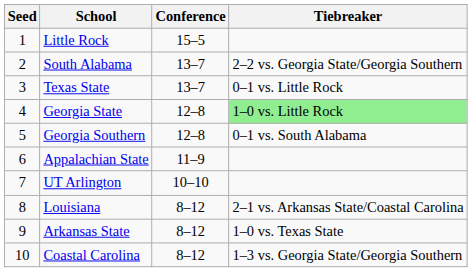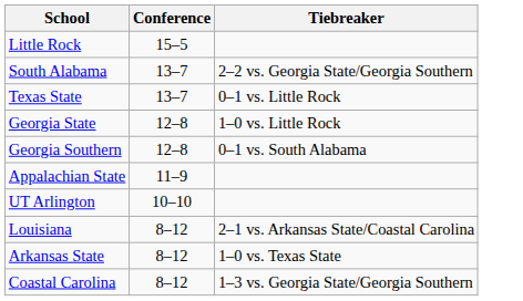 <table class="wikitable" style="white-space:nowrap; font-size:95%; text-align:center">
 <tr>
-<th>Seed</th>
 <th>School</th>
 <th>Conference</th>
 <th>Tiebreaker</th>
 </tr>
 <tr>
-<td>1</td>
 <td align=left><a href='#'>Little Rock</a></td>
 <td>15–5</td>
 <td></td>
 </tr>
 <tr>
-<td>2</td>
 <td align=left><a href='#'>South Alabama</a></td>
 <td>13–7</td>
 <td align=left>2–2 vs. Georgia State/Georgia Southern</td>
 </tr>
 <tr>
-<td>3</td>
 <td align=left><a href='#'>Texas State</a></td>
 <td>13–7</td>
 <td align=left>0–1 vs. Little Rock</td>
 </tr>
 <tr>
-<td>4</td>
 <td align=left><a href='#'>Georgia State</a></td>
 <td>12–8</td>
-<td align=left style="background: lightgreen;">1–0 vs. Little Rock</td>
+<td align=left>1–0 vs. Little Rock</td>
 </tr>
 <tr>
-<td>5</td>
 <td align=left><a href='#'>Georgia Southern</a></td>
 <td>12–8</td>
 <td align=left>0–1 vs. South Alabama</td>
 </tr>
 <tr>
-<td>6</td>
 <td align=left><a href='#'>Appalachian State</a></td>
 <td>11–9</td>
 <td align=left></td>
 </tr>
 <tr>
-<td>7</td>
 <td align=left><a href='#'>UT Arlington</a></td>
 <td>10–10</td>
 <td align=left></td>
 </tr>
 <tr>
-<td>8</td>
 <td align=left><a href='#'>Louisiana</a></td>
 <td>8–12</td>
 <td align=left>2–1 vs. Arkansas State/Coastal Carolina</td>
 </tr>
 <tr>
-<td>9</td>
 <td align=left><a href='#'>Arkansas State</a></td>
 <td>8–12</td>
 <td align=left>1–0 vs. Texas State</td>
 </tr>
 <tr>
-<td>10</td>
 <td align=left><a href='#'>Coastal Carolina</a></td>
 <td>8–12</td>
 <td align=left>1–3 vs. Georgia State/Georgia Southern</td>
 </tr>
 </table>
